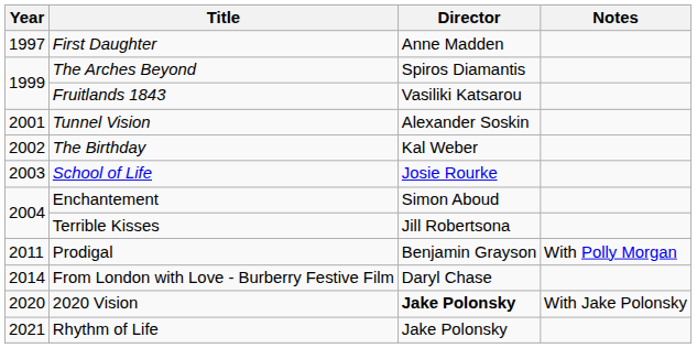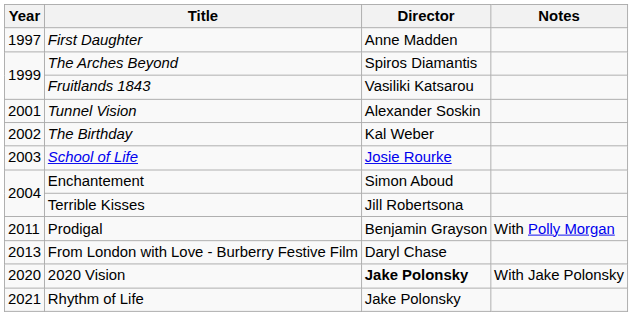 <table class="wikitable">
 <tr>
 <th>Year</th>
 <th>Title</th>
 <th>Director</th>
 <th>Notes</th>
 </tr>
 <tr>
 <td>1997</td>
 <td><em>First Daughter</em></td>
 <td>Anne Madden</td>
 <td></td>
 </tr>
 <tr>
 <td rowspan=2>1999</td>
 <td><em>The Arches Beyond</em></td>
 <td>Spiros Diamantis</td>
 <td></td>
 </tr>
 <tr>
 <td><em>Fruitlands 1843</em></td>
 <td>Vasiliki Katsarou</td>
 <td></td>
 </tr>
 <tr>
 <td>2001</td>
 <td><em>Tunnel Vision</em></td>
 <td>Alexander Soskin</td>
 <td></td>
 </tr>
 <tr>
 <td>2002</td>
 <td><em>The Birthday</em></td>
 <td>Kal Weber</td>
 <td></td>
 </tr>
 <tr>
 <td>2003</td>
 <td><em><a href='#'>School of Life</a></td>
 <td><a href='#'>Josie Rourke</a></td>
 <td></td>
 </tr>
 <tr>
 <td rowspan=2>2004</td>
 <td></em>Enchantement<em></td>
 <td>Simon Aboud</td>
 <td></td>
 </tr>
 <tr>
 <td></em>Terrible Kisses<em></td>
 <td>Jill Robertsona</td>
 <td></td>
 </tr>
 <tr>
 <td>2011</td>
 <td></em>Prodigal<em></td>
 <td>Benjamin Grayson</td>
 <td>With <a href='#'>Polly Morgan</a></td>
 </tr>
 <tr>
-<td>2014</td>
+<td>2013</td>
 <td></em>From London with Love - Burberry Festive Film<em></td>
 <td>Daryl Chase</td>
 <td></td>
 </tr>
 <tr>
 <td>2020</td>
 <td></em>2020 Vision<em></td>
 <td><strong>Jake Polonsky</strong></td>
 <td>With Jake Polonsky</td>
 </tr>
 <tr>
 <td>2021</td>
 <td></em>Rhythm of Life<em></td>
 <td>Jake Polonsky</td>
 <td></td>
 </tr>
 </table>
